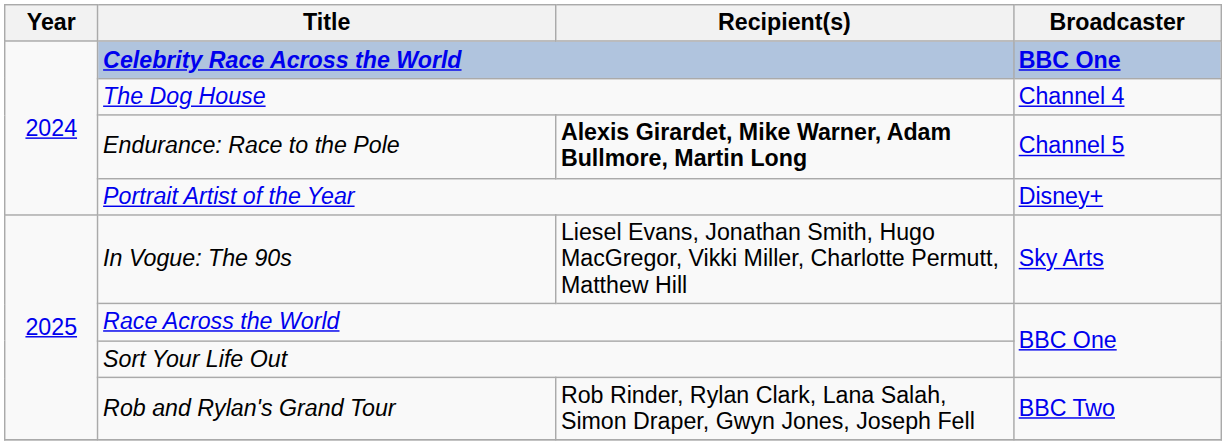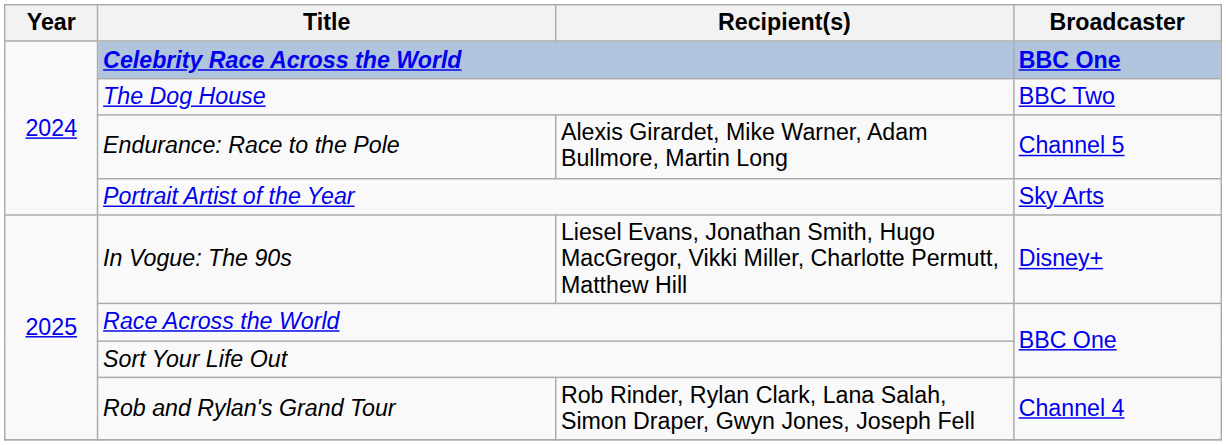 <table class="wikitable" width="95%">
 <tr>
 <th width=5%>Year</th>
 <th width=25%>Title</th>
 <th width=25%><strong>Recipient(s)</strong></th>
 <th width=10%><strong>Broadcaster</strong></th>
 </tr>
 <tr>
 <td rowspan="4" style="text-align:center;"><a href='#'>2024</a><br></td>
 <td style="background:#B0C4DE;" colspan="2"><strong><em><a href='#'>Celebrity Race Across the World</a></em></strong></td>
 <td style="background:#B0C4DE;"><strong><a href='#'>BBC One</a></strong></td>
 </tr>
 <tr>
 <td colspan="2"><em><a href='#'>The Dog House</a></em></td>
-<td><a href='#'>Channel 4</a></td>
+<td><a href='#'>BBC Two</a></td>
 </tr>
 <tr>
 <td><em>Endurance: Race to the Pole</em></td>
-<td><strong>Alexis Girardet, Mike Warner, Adam Bullmore, Martin Long</strong></td>
+<td>Alexis Girardet, Mike Warner, Adam Bullmore, Martin Long</td>
 <td><a href='#'>Channel 5</a></td>
 </tr>
 <tr>
 <td colspan="2"><em><a href='#'>Portrait Artist of the Year</a></em></td>
-<td><a href='#'>Disney+</a></td>
+<td><a href='#'>Sky Arts</a></td>
 </tr>
 <tr>
 <td rowspan="4" style="text-align:center;"><a href='#'>2025</a><br></td>
 <td><em>In Vogue: The 90s</em></td>
 <td>Liesel Evans, Jonathan Smith, Hugo MacGregor, Vikki Miller, Charlotte Permutt, Matthew Hill</td>
-<td><a href='#'>Sky Arts</a></td>
+<td><a href='#'>Disney+</a></td>
 </tr>
 <tr>
 <td colspan="2"><em><a href='#'>Race Across the World</a></em></td>
 <td rowspan="2"><a href='#'>BBC One</a></td>
 </tr>
 <tr>
 <td colspan="2"><em>Sort Your Life Out</em></td>
 </tr>
 <tr>
 <td><em>Rob and Rylan's Grand Tour</em></td>
 <td>Rob Rinder, Rylan Clark, Lana Salah, Simon Draper, Gwyn Jones, Joseph Fell</td>
-<td><a href='#'>BBC Two</a></td>
+<td><a href='#'>Channel 4</a></td>
 </tr>
 <tr>
 </tr>
 </table>
